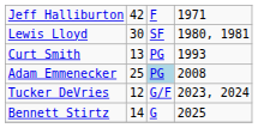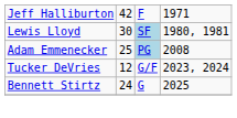 <table class="wikitable sortable sortable">
 <tr>
 <td><a href='#'>Jeff Halliburton</a></td>
 <td>42</td>
 <td><a href='#'>F</a></td>
 <td>1971</td>
 </tr>
 <tr>
 <td><a href='#'>Lewis Lloyd</a></td>
 <td>30</td>
-<td><a href='#'>SF</a></td>
+<td style="background: lightblue;"><a href='#'>SF</a></td>
 <td>1980, 1981</td>
-</tr>
-<tr>
-<td><a href='#'>Curt Smith</a></td>
-<td>13</td>
-<td><a href='#'>PG</a></td>
-<td>1993</td>
 </tr>
 <tr>
 <td><a href='#'>Adam Emmenecker</a></td>
 <td>25</td>
 <td style="background: lightblue;"><a href='#'>PG</a></td>
 <td>2008</td>
 </tr>
 <tr>
 <td><a href='#'>Tucker DeVries</a></td>
 <td>12</td>
 <td><a href='#'>G/F</a></td>
 <td>2023, 2024</td>
 </tr>
 <tr>
 <td><a href='#'>Bennett Stirtz</a></td>
-<td>14</td>
+<td>24</td>
 <td><a href='#'>G</a></td>
 <td>2025</td>
 </tr>
 <tr>
 </tr>
 </table>
